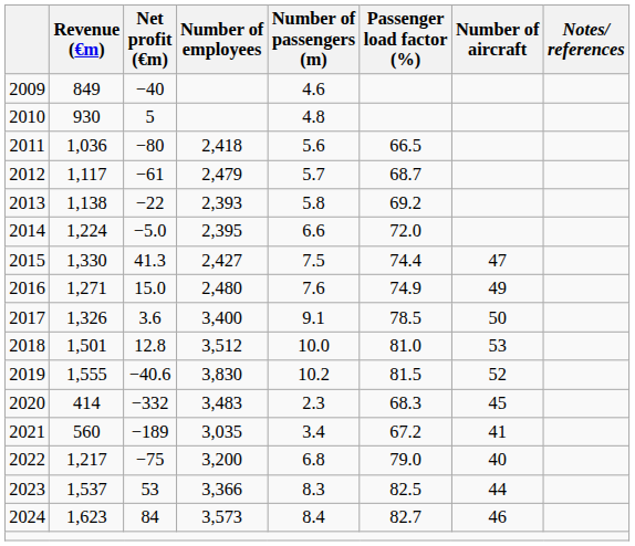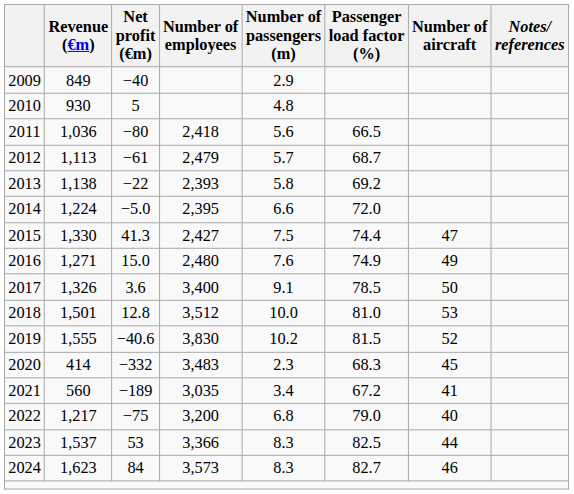 <table class="wikitable"  style="text-align:center;">
 <tr>
 <th></th>
 <th>Revenue<br>(<a href='#'>€m</a>)</th>
 <th>Net<br>profit<br>(€m)</th>
 <th>Number of<br>employees</th>
 <th>Number of<br>passengers<br>(m)</th>
 <th>Passenger<br>load factor<br>(%)</th>
 <th>Number of<br>aircraft<br></th>
 <th><em>Notes/<br>references</em></th>
 </tr>
 <tr>
 <td>2009</td>
 <td align=center>849</td>
 <td align=center><span>−40</span></td>
 <td align=center></td>
-<td align=center>4.6</td>
+<td align=center>2.9</td>
 <td align=center></td>
 <td align=center></td>
 <td align=center></td>
 </tr>
 <tr>
 <td>2010</td>
 <td align=center>930</td>
 <td align=center>5</td>
 <td align=center></td>
 <td align=center>4.8</td>
 <td align=center></td>
 <td align=center></td>
 <td align=center></td>
 </tr>
 <tr>
 <td>2011</td>
 <td align=center>1,036</td>
 <td align=center><span>−80</span></td>
 <td align=center>2,418</td>
 <td align=center>5.6</td>
 <td align=center>66.5</td>
 <td align=center></td>
 <td align=center></td>
 </tr>
 <tr>
 <td>2012</td>
-<td align=center>1,117</td>
+<td align=center>1,113</td>
 <td align=center><span>−61</span></td>
 <td align=center>2,479</td>
 <td align=center>5.7</td>
 <td align=center>68.7</td>
 <td align=center></td>
 <td align=center></td>
 </tr>
 <tr>
 <td>2013</td>
 <td align=center>1,138</td>
 <td align=center><span>−22</span></td>
 <td align=center>2,393</td>
 <td align=center>5.8</td>
 <td align=center>69.2</td>
 <td align=center></td>
 <td align=center></td>
 </tr>
 <tr>
 <td>2014</td>
 <td align=center>1,224</td>
 <td align=center><span>−5.0</span></td>
 <td align=center>2,395</td>
 <td align=center>6.6</td>
 <td align=center>72.0</td>
 <td align=center></td>
 <td align=center></td>
 </tr>
 <tr>
 <td>2015</td>
 <td align=center>1,330</td>
 <td align=center>41.3</td>
 <td align=center>2,427</td>
 <td align=center>7.5</td>
 <td align=center>74.4</td>
 <td align=center>47</td>
 <td align=center><br></td>
 </tr>
 <tr>
 <td>2016</td>
 <td>1,271</td>
 <td>15.0</td>
 <td>2,480</td>
 <td>7.6</td>
 <td>74.9</td>
 <td>49</td>
 <td></td>
 </tr>
 <tr>
 <td>2017</td>
 <td>1,326</td>
 <td>3.6</td>
 <td>3,400</td>
 <td>9.1</td>
 <td>78.5</td>
 <td>50</td>
 <td></td>
 </tr>
 <tr>
 <td>2018</td>
 <td>1,501</td>
 <td>12.8</td>
 <td>3,512</td>
 <td>10.0</td>
 <td>81.0</td>
 <td>53</td>
 <td></td>
 </tr>
 <tr>
 <td>2019</td>
 <td>1,555</td>
 <td><span>−40.6</span></td>
 <td>3,830</td>
 <td>10.2</td>
 <td>81.5</td>
 <td>52</td>
 <td></td>
 </tr>
 <tr>
 <td>2020</td>
 <td>414</td>
 <td><span>−332</span></td>
 <td>3,483</td>
 <td>2.3</td>
 <td>68.3</td>
 <td>45</td>
 <td></td>
 </tr>
 <tr>
 <td>2021</td>
 <td>560</td>
 <td><span>−189</span></td>
 <td>3,035</td>
 <td>3.4</td>
 <td>67.2</td>
 <td>41</td>
 <td></td>
 </tr>
 <tr>
 <td>2022</td>
 <td>1,217</td>
 <td><span>−75</span></td>
 <td>3,200</td>
 <td>6.8</td>
 <td>79.0</td>
 <td>40</td>
 <td></td>
 </tr>
 <tr>
 <td>2023</td>
 <td>1,537</td>
 <td>53</td>
 <td>3,366</td>
 <td>8.3</td>
 <td>82.5</td>
 <td>44</td>
 <td></td>
 </tr>
 <tr>
 <td>2024</td>
 <td>1,623</td>
 <td>84</td>
 <td>3,573</td>
-<td>8.4</td>
+<td>8.3</td>
 <td>82.7</td>
 <td>46</td>
 <td></td>
 </tr>
 <tr>
 <td colspan="8" style="text-align:left;"></td>
 </tr>
 </table>
